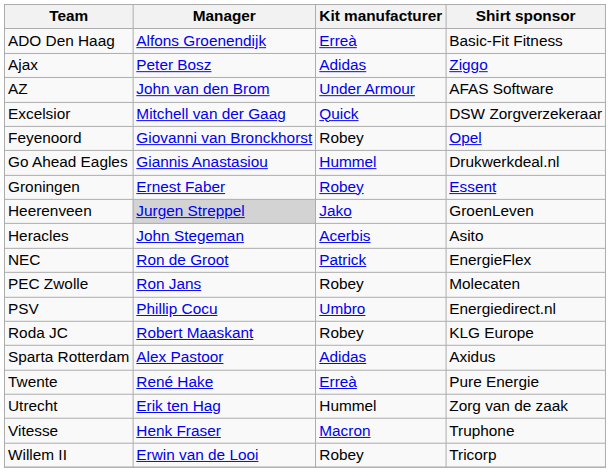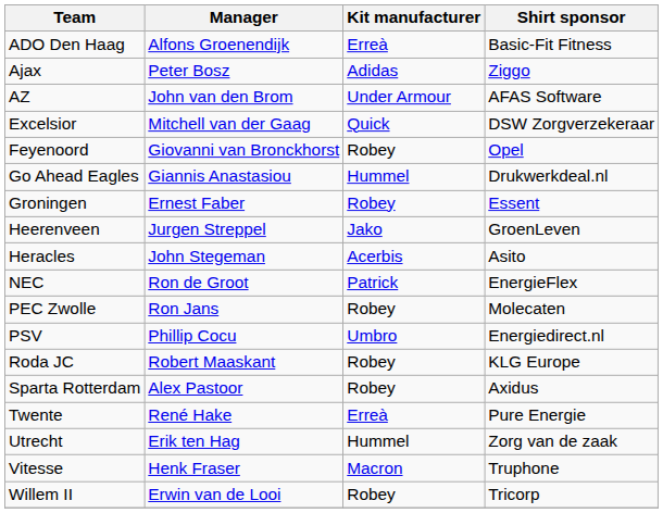 <table class="wikitable sortable" style="text-align: left;">
 <tr>
 <th>Team</th>
 <th>Manager</th>
 <th>Kit manufacturer</th>
 <th>Shirt sponsor</th>
 </tr>
 <tr>
 <td>ADO Den Haag</td>
 <td> <a href='#'>Alfons Groenendijk</a></td>
 <td><a href='#'>Erreà</a></td>
 <td>Basic-Fit Fitness</td>
 </tr>
 <tr>
 <td>Ajax</td>
 <td> <a href='#'>Peter Bosz</a></td>
 <td><a href='#'>Adidas</a></td>
 <td><a href='#'>Ziggo</a></td>
 </tr>
 <tr>
 <td>AZ</td>
 <td> <a href='#'>John van den Brom</a></td>
 <td><a href='#'>Under Armour</a></td>
 <td>AFAS Software</td>
 </tr>
 <tr>
 <td>Excelsior</td>
 <td> <a href='#'>Mitchell van der Gaag</a></td>
 <td><a href='#'>Quick</a></td>
 <td>DSW Zorgverzekeraar</td>
 </tr>
 <tr>
 <td>Feyenoord</td>
 <td> <a href='#'>Giovanni van Bronckhorst</a></td>
 <td>Robey</td>
 <td><a href='#'>Opel</a></td>
 </tr>
 <tr>
 <td>Go Ahead Eagles</td>
 <td> <a href='#'>Giannis Anastasiou</a></td>
 <td><a href='#'>Hummel</a></td>
 <td>Drukwerkdeal.nl</td>
 </tr>
 <tr>
 <td>Groningen</td>
 <td> <a href='#'>Ernest Faber</a></td>
 <td><a href='#'>Robey</a></td>
 <td><a href='#'>Essent</a></td>
 </tr>
 <tr>
 <td>Heerenveen</td>
-<td style="background: lightgrey;"> <a href='#'>Jurgen Streppel</a></td>
+<td> <a href='#'>Jurgen Streppel</a></td>
 <td><a href='#'>Jako</a></td>
 <td>GroenLeven</td>
 </tr>
 <tr>
 <td>Heracles</td>
 <td> <a href='#'>John Stegeman</a></td>
 <td><a href='#'>Acerbis</a></td>
 <td>Asito</td>
 </tr>
 <tr>
 <td>NEC</td>
 <td> <a href='#'>Ron de Groot</a></td>
 <td><a href='#'>Patrick</a></td>
 <td>EnergieFlex</td>
 </tr>
 <tr>
 <td>PEC Zwolle</td>
 <td> <a href='#'>Ron Jans</a></td>
 <td>Robey</td>
 <td>Molecaten</td>
 </tr>
 <tr>
 <td>PSV</td>
 <td> <a href='#'>Phillip Cocu</a></td>
 <td><a href='#'>Umbro</a></td>
 <td>Energiedirect.nl</td>
 </tr>
 <tr>
 <td>Roda JC</td>
 <td> <a href='#'>Robert Maaskant</a></td>
 <td>Robey</td>
 <td>KLG Europe</td>
 </tr>
 <tr>
 <td>Sparta Rotterdam</td>
 <td> <a href='#'>Alex Pastoor</a></td>
-<td><a href='#'>Adidas</a></td>
+<td>Robey</td>
 <td>Axidus</td>
 </tr>
 <tr>
 <td>Twente</td>
 <td> <a href='#'>René Hake</a></td>
 <td><a href='#'>Erreà</a></td>
 <td>Pure Energie</td>
 </tr>
 <tr>
 <td>Utrecht</td>
 <td> <a href='#'>Erik ten Hag</a></td>
 <td>Hummel</td>
 <td>Zorg van de zaak</td>
 </tr>
 <tr>
 <td>Vitesse</td>
 <td> <a href='#'>Henk Fraser</a></td>
 <td><a href='#'>Macron</a></td>
 <td>Truphone</td>
 </tr>
 <tr>
 <td>Willem II</td>
 <td> <a href='#'>Erwin van de Looi</a></td>
 <td>Robey</td>
 <td>Tricorp</td>
 </tr>
 <tr>
 </tr>
 </table>
